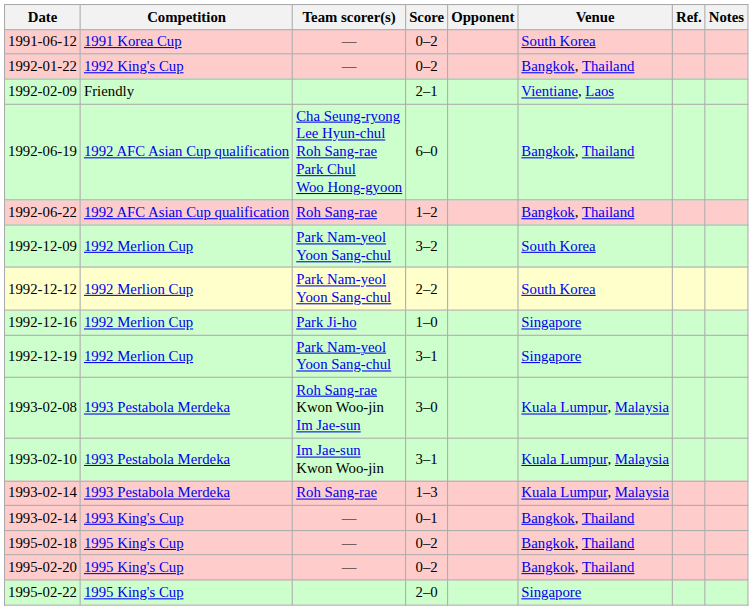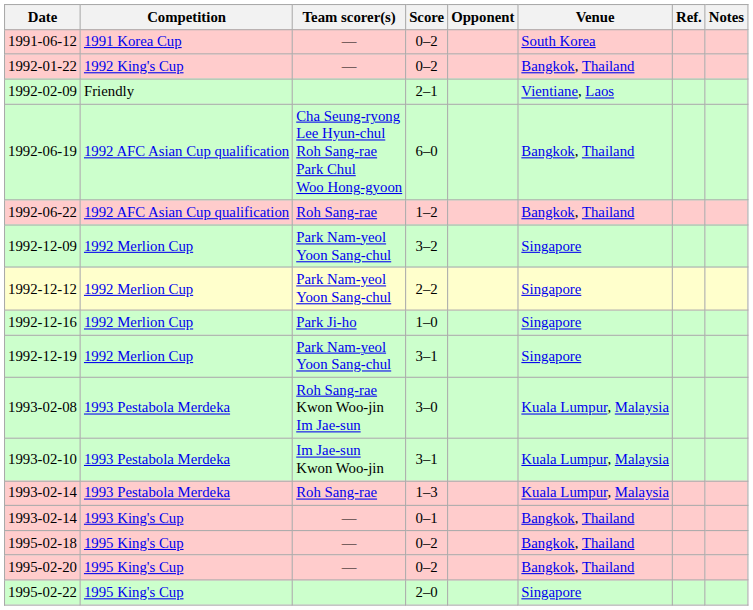 <table class="wikitable" style="font-size:88%;">
 <tr>
 <th>Date</th>
 <th>Competition</th>
 <th>Team scorer(s)</th>
 <th>Score</th>
 <th>Opponent</th>
 <th>Venue</th>
 <th>Ref.</th>
 <th>Notes</th>
 </tr>
 <tr bgcolor="#ffcccc">
 <td>1991-06-12</td>
 <td><a href='#'>1991 Korea Cup</a></td>
 <td align="center">—</td>
 <td align="center">0–2</td>
 <td></td>
 <td><a href='#'>South Korea</a></td>
 <td></td>
 <td></td>
 </tr>
 <tr bgcolor="#ffcccc">
 <td>1992-01-22</td>
 <td><a href='#'>1992 King's Cup</a></td>
 <td align="center">—</td>
 <td align="center">0–2</td>
 <td></td>
 <td><a href='#'>Bangkok</a>, <a href='#'>Thailand</a></td>
 <td></td>
 <td></td>
 </tr>
 <tr bgcolor="#ccffcc">
 <td>1992-02-09</td>
 <td>Friendly</td>
 <td></td>
 <td align="center">2–1</td>
 <td></td>
 <td><a href='#'>Vientiane</a>, <a href='#'>Laos</a></td>
 <td></td>
 <td></td>
 </tr>
 <tr bgcolor="#ccffcc">
 <td>1992-06-19</td>
 <td><a href='#'>1992 AFC Asian Cup qualification</a></td>
 <td><a href='#'>Cha Seung-ryong</a> <br><a href='#'>Lee Hyun-chul</a> <br><a href='#'>Roh Sang-rae</a> <br><a href='#'>Park Chul</a> <br><a href='#'>Woo Hong-gyoon</a> </td>
 <td style="text-align:center;">6–0</td>
 <td></td>
 <td><a href='#'>Bangkok</a>, <a href='#'>Thailand</a></td>
 <td></td>
 <td></td>
 </tr>
 <tr bgcolor="#ffcccc">
 <td>1992-06-22</td>
 <td><a href='#'>1992 AFC Asian Cup qualification</a></td>
 <td><a href='#'>Roh Sang-rae</a> </td>
 <td style="text-align:center;">1–2</td>
 <td></td>
 <td><a href='#'>Bangkok</a>, <a href='#'>Thailand</a></td>
 <td></td>
 <td></td>
 </tr>
 <tr bgcolor="#ccffcc">
 <td>1992-12-09</td>
 <td><a href='#'>1992 Merlion Cup</a></td>
 <td><a href='#'>Park Nam-yeol</a> <br><a href='#'>Yoon Sang-chul</a> </td>
 <td align="center">3–2</td>
 <td></td>
-<td><a href='#'>South Korea</a></td>
+<td><a href='#'>Singapore</a></td>
 <td></td>
 <td></td>
 </tr>
 <tr bgcolor="#ffffcc">
 <td>1992-12-12</td>
 <td><a href='#'>1992 Merlion Cup</a></td>
 <td><a href='#'>Park Nam-yeol</a> <br><a href='#'>Yoon Sang-chul</a> </td>
 <td align="center">2–2</td>
 <td></td>
-<td><a href='#'>South Korea</a></td>
+<td><a href='#'>Singapore</a></td>
 <td></td>
 <td></td>
 </tr>
 <tr bgcolor="#ccffcc">
 <td>1992-12-16</td>
 <td><a href='#'>1992 Merlion Cup</a></td>
 <td><a href='#'>Park Ji-ho</a> </td>
 <td align="center">1–0 </td>
 <td></td>
 <td><a href='#'>Singapore</a></td>
 <td></td>
 <td></td>
 </tr>
 <tr bgcolor="#ccffcc">
 <td>1992-12-19</td>
 <td><a href='#'>1992 Merlion Cup</a></td>
 <td><a href='#'>Park Nam-yeol</a> <br><a href='#'>Yoon Sang-chul</a> </td>
 <td align="center">3–1</td>
 <td></td>
 <td><a href='#'>Singapore</a></td>
 <td></td>
 <td></td>
 </tr>
 <tr bgcolor="#ccffcc">
 <td>1993-02-08</td>
 <td><a href='#'>1993 Pestabola Merdeka</a></td>
 <td><a href='#'>Roh Sang-rae</a> <br>Kwon Woo-jin <br><a href='#'>Im Jae-sun</a> </td>
 <td align="center">3–0</td>
 <td></td>
 <td><a href='#'>Kuala Lumpur</a>, <a href='#'>Malaysia</a></td>
 <td></td>
 <td></td>
 </tr>
 <tr bgcolor="#ccffcc">
 <td>1993-02-10</td>
 <td><a href='#'>1993 Pestabola Merdeka</a></td>
 <td><a href='#'>Im Jae-sun</a> <br>Kwon Woo-jin </td>
 <td align="center">3–1</td>
 <td></td>
 <td><a href='#'>Kuala Lumpur</a>, <a href='#'>Malaysia</a></td>
 <td></td>
 <td></td>
 </tr>
 <tr bgcolor="#ffcccc">
 <td>1993-02-14</td>
 <td><a href='#'>1993 Pestabola Merdeka</a></td>
 <td><a href='#'>Roh Sang-rae</a> </td>
 <td align="center">1–3 </td>
 <td></td>
 <td><a href='#'>Kuala Lumpur</a>, <a href='#'>Malaysia</a></td>
 <td></td>
 <td></td>
 </tr>
 <tr bgcolor="#ffcccc">
 <td>1993-02-14</td>
 <td><a href='#'>1993 King's Cup</a></td>
 <td align="center">—</td>
 <td align="center">0–1</td>
 <td></td>
 <td><a href='#'>Bangkok</a>, <a href='#'>Thailand</a></td>
 <td></td>
 <td></td>
 </tr>
 <tr bgcolor="#ffcccc">
 <td>1995-02-18</td>
 <td><a href='#'>1995 King's Cup</a></td>
 <td align="center">—</td>
 <td align="center">0–2</td>
 <td></td>
 <td><a href='#'>Bangkok</a>, <a href='#'>Thailand</a></td>
 <td></td>
 <td></td>
 </tr>
 <tr bgcolor="#ffcccc">
 <td>1995-02-20</td>
 <td><a href='#'>1995 King's Cup</a></td>
 <td align="center">—</td>
 <td align="center">0–2</td>
 <td></td>
 <td><a href='#'>Bangkok</a>, <a href='#'>Thailand</a></td>
 <td></td>
 <td></td>
 </tr>
 <tr bgcolor="#ccffcc">
 <td>1995-02-22</td>
 <td><a href='#'>1995 King's Cup</a></td>
 <td></td>
 <td align="center">2–0</td>
 <td></td>
 <td><a href='#'>Singapore</a></td>
 <td></td>
 <td></td>
 </tr>
 </table>
